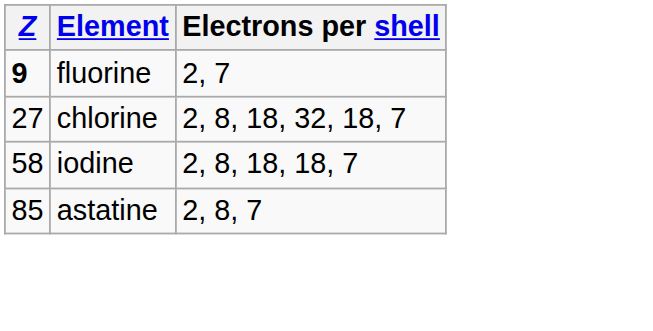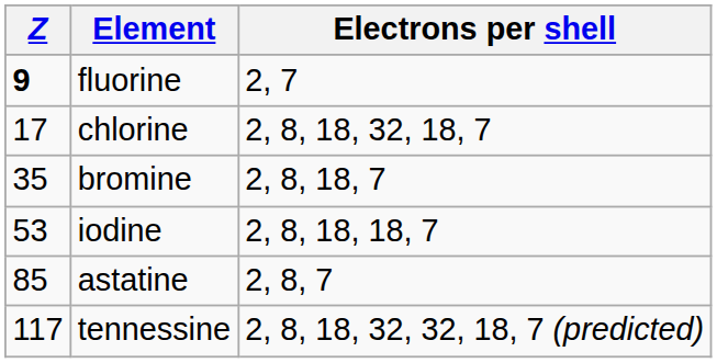 <table class="wikitable" style="white-space:nowrap;">
 <tr>
 <th><em><a href='#'>Z</a></em></th>
 <th><a href='#'>Element</a></th>
 <th>Electrons per <a href='#'>shell</a></th>
 </tr>
 <tr>
 <td><strong>9</strong></td>
 <td>fluorine</td>
 <td>2, 7</td>
 </tr>
 <tr>
-<td>27</td>
+<td>17</td>
 <td>chlorine</td>
 <td>2, 8, 18, 32, 18, 7</td>
 </tr>
 <tr>
-<td>58</td>
+<td>35</td>
+<td>bromine</td>
+<td>2, 8, 18, 7</td>
+</tr>
+<tr>
+<td>53</td>
 <td>iodine</td>
 <td>2, 8, 18, 18, 7</td>
 </tr>
 <tr>
 <td>85</td>
 <td>astatine</td>
 <td>2, 8, 7</td>
 </tr>
+<tr>
+<td>117</td>
+<td>tennessine</td>
+<td>2, 8, 18, 32, 32, 18, 7 <em>(predicted)</em></td>
+</tr>
 </table>
